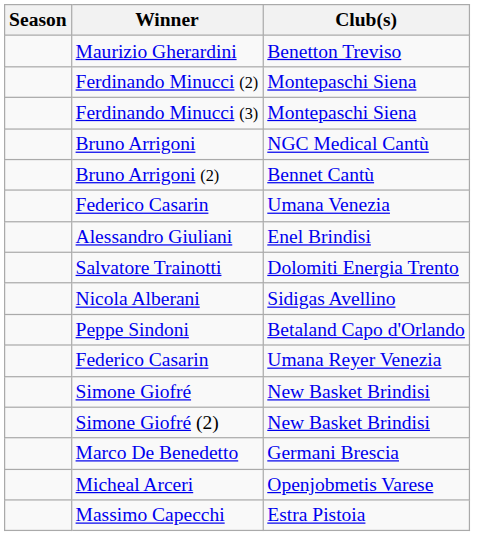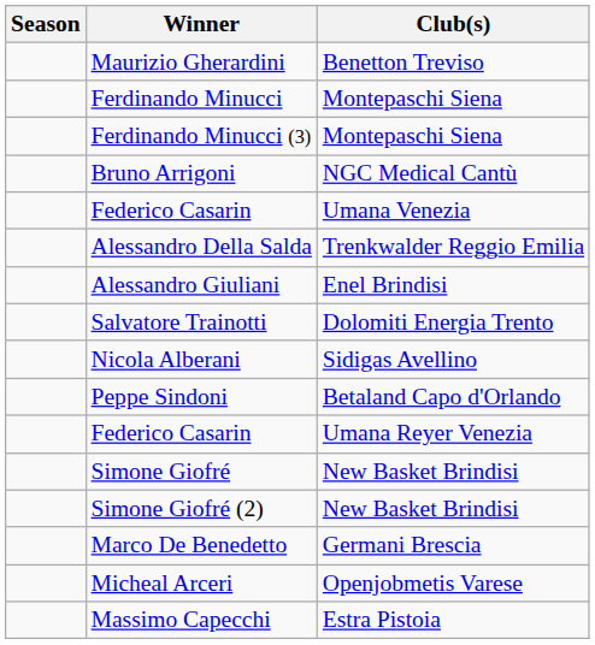 <table class="wikitable sortable">
 <tr>
 <th>Season</th>
 <th>Winner</th>
 <th>Club(s)</th>
 </tr>
 <tr>
 <td></td>
 <td> <a href='#'>Maurizio Gherardini</a></td>
 <td><a href='#'>Benetton Treviso</a></td>
 </tr>
 <tr>
 <td></td>
-<td> <a href='#'>Ferdinando Minucci</a> <small>(2)</small></td>
+<td> <a href='#'>Ferdinando Minucci</a></td>
 <td><a href='#'>Montepaschi Siena</a></td>
 </tr>
 <tr>
 <td></td>
 <td> <a href='#'>Ferdinando Minucci</a> <small>(3)</small></td>
 <td><a href='#'>Montepaschi Siena</a></td>
 </tr>
 <tr>
 <td></td>
 <td> <a href='#'>Bruno Arrigoni</a></td>
 <td><a href='#'>NGC Medical Cantù</a></td>
 </tr>
 <tr>
 <td></td>
-<td> <a href='#'>Bruno Arrigoni</a> <small>(2)</small></td>
-<td><a href='#'>Bennet Cantù</a></td>
+<td> <a href='#'>Federico Casarin</a></td>
+<td><a href='#'>Umana Venezia</a></td>
 </tr>
 <tr>
 <td></td>
-<td> <a href='#'>Federico Casarin</a></td>
-<td><a href='#'>Umana Venezia</a></td>
+<td> <a href='#'>Alessandro Della Salda</a></td>
+<td><a href='#'>Trenkwalder Reggio Emilia</a></td>
 </tr>
 <tr>
 <td></td>
 <td> <a href='#'>Alessandro Giuliani</a></td>
 <td><a href='#'>Enel Brindisi</a></td>
 </tr>
 <tr>
 <td></td>
 <td> <a href='#'>Salvatore Trainotti</a></td>
 <td><a href='#'>Dolomiti Energia Trento</a></td>
 </tr>
 <tr>
 <td></td>
 <td> <a href='#'>Nicola Alberani</a></td>
 <td><a href='#'>Sidigas Avellino</a></td>
 </tr>
 <tr>
 <td></td>
 <td> <a href='#'>Peppe Sindoni</a></td>
 <td><a href='#'>Betaland Capo d'Orlando</a></td>
 </tr>
 <tr>
 <td></td>
 <td> <a href='#'>Federico Casarin</a></td>
 <td><a href='#'>Umana Reyer Venezia</a></td>
 </tr>
 <tr>
 <td></td>
 <td> <a href='#'>Simone Giofré</a></td>
 <td><a href='#'>New Basket Brindisi</a></td>
 </tr>
 <tr>
 <td></td>
 <td> <a href='#'>Simone Giofré</a> (2)</td>
 <td><a href='#'>New Basket Brindisi</a></td>
 </tr>
 <tr>
 <td></td>
 <td> <a href='#'>Marco De Benedetto</a></td>
 <td><a href='#'>Germani Brescia</a></td>
 </tr>
 <tr>
 <td></td>
 <td> <a href='#'>Micheal Arceri</a></td>
 <td><a href='#'>Openjobmetis Varese</a></td>
 </tr>
 <tr>
 <td></td>
 <td> <a href='#'>Massimo Capecchi</a></td>
 <td><a href='#'>Estra Pistoia</a></td>
 </tr>
 </table>
